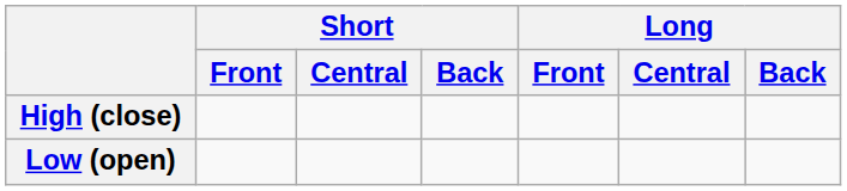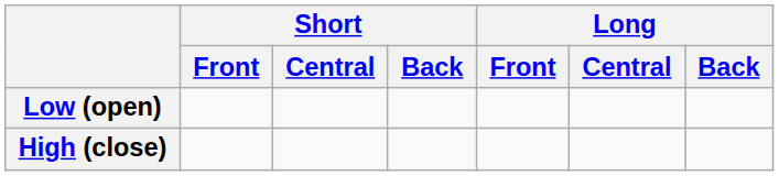 <table class="wikitable">
 <tr>
 <th rowspan=2></th>
 <th colspan=3> <a href='#'>Short</a> </th>
 <th colspan=3> <a href='#'>Long</a> </th>
 </tr>
 <tr>
 <th> <a href='#'>Front</a> </th>
 <th> <a href='#'>Central</a> </th>
 <th> <a href='#'>Back</a> </th>
 <th> <a href='#'>Front</a> </th>
 <th> <a href='#'>Central</a> </th>
 <th> <a href='#'>Back</a> </th>
 </tr>
 <tr>
+<th align=center> <strong><a href='#'>Low</a> (open)</strong> </th>
+<td align=center></td>
+<td align=center></td>
+<td align=center></td>
+<td align=center></td>
+<td align=center></td>
+<td align=center></td>
+</tr>
+<tr>
 <th align=center> <strong><a href='#'>High</a> (close)</strong> </th>
 <td align=center></td>
 <td align=center></td>
 <td align=center></td>
 <td align=center></td>
 <td align=center></td>
 <td align=center></td>
 </tr>
-<tr>
-<th align=center> <strong><a href='#'>Low</a> (open)</strong> </th>
-<td align=center></td>
-<td align=center></td>
-<td align=center></td>
-<td align=center></td>
-<td align=center></td>
-<td align=center></td>
-</tr>
 </table>
